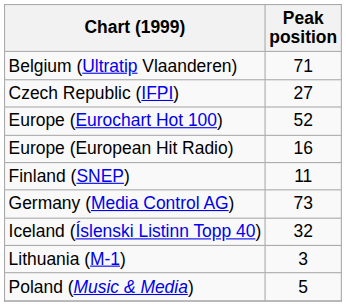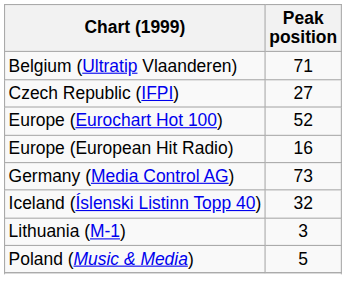 <table class="wikitable sortable">
 <tr>
 <th>Chart (1999)</th>
 <th>Peak<br>position</th>
 </tr>
 <tr>
 <td align="left">Belgium (<a href='#'>Ultratip</a> Vlaanderen)</td>
 <td align="center">71</td>
 </tr>
 <tr>
 <td align="left">Czech Republic (<a href='#'>IFPI</a>)</td>
 <td align="center">27</td>
 </tr>
 <tr>
 <td align="left">Europe (<a href='#'>Eurochart Hot 100</a>)</td>
 <td align="center">52</td>
 </tr>
 <tr>
 <td align="left">Europe (European Hit Radio)</td>
 <td align="center">16</td>
-</tr>
-<tr>
-<td align="left">Finland (<a href='#'>SNEP</a>)</td>
-<td align="center">11</td>
 </tr>
 <tr>
 <td align="left">Germany (<a href='#'>Media Control AG</a>)</td>
 <td align="center">73</td>
 </tr>
 <tr>
 <td align="left">Iceland (<a href='#'>Íslenski Listinn Topp 40</a>)</td>
 <td align="center">32</td>
 </tr>
 <tr>
 <td>Lithuania (<a href='#'>M-1</a>)</td>
 <td align="center">3</td>
 </tr>
 <tr>
 <td>Poland (<em><a href='#'>Music & Media</a></em>)</td>
 <td style="text-align:center;">5</td>
 </tr>
 <tr>
 </tr>
 <tr>
 </tr>
 <tr>
 </tr>
 </table>
